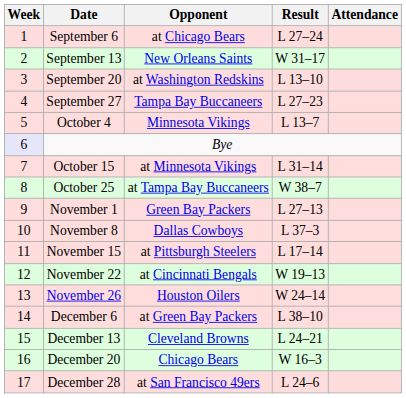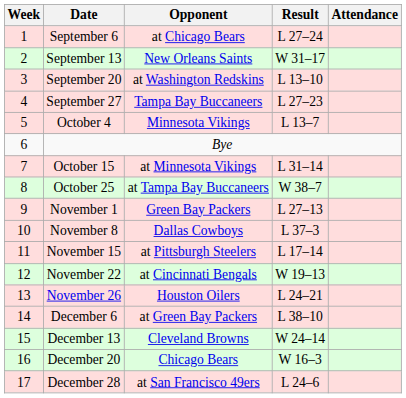 <table class="wikitable" align="center">
 <tr>
 <th>Week</th>
 <th>Date</th>
 <th>Opponent</th>
 <th>Result</th>
 <th>Attendance</th>
 </tr>
 <tr style="background: #ffdddd;" align="center">
 <td>1</td>
 <td>September 6</td>
 <td>at <a href='#'>Chicago Bears</a></td>
 <td>L 27–24</td>
 <td></td>
 </tr>
 <tr style="background: #ddffdd;" align="center">
 <td>2</td>
 <td>September 13</td>
 <td><a href='#'>New Orleans Saints</a></td>
 <td>W 31–17</td>
 <td></td>
 </tr>
 <tr style="background: #ffdddd;" align="center">
 <td>3</td>
 <td>September 20</td>
 <td>at <a href='#'>Washington Redskins</a></td>
 <td>L 13–10</td>
 <td></td>
 </tr>
 <tr style="background: #ffdddd;" align="center">
 <td>4</td>
 <td>September 27</td>
 <td><a href='#'>Tampa Bay Buccaneers</a></td>
 <td>L 27–23</td>
 <td></td>
 </tr>
 <tr style="background: #ffdddd;" align="center">
 <td>5</td>
 <td>October 4</td>
 <td><a href='#'>Minnesota Vikings</a></td>
 <td>L 13–7</td>
 <td></td>
 </tr>
 <tr align="center">
-<td style="background: lavender;">6</td>
+<td>6</td>
 <td colspan="4" align="center"><em>Bye</em></td>
 </tr>
 <tr style="background: #ffdddd;" align="center">
 <td>7</td>
 <td>October 15</td>
 <td>at <a href='#'>Minnesota Vikings</a></td>
 <td>L 31–14</td>
 <td></td>
 </tr>
 <tr style="background: #ddffdd;" align="center">
 <td>8</td>
 <td>October 25</td>
 <td>at <a href='#'>Tampa Bay Buccaneers</a></td>
 <td>W 38–7</td>
 <td></td>
 </tr>
 <tr style="background: #ffdddd;" align="center">
 <td>9</td>
 <td>November 1</td>
 <td><a href='#'>Green Bay Packers</a></td>
 <td>L 27–13</td>
 <td></td>
 </tr>
 <tr style="background: #ffdddd;" align="center">
 <td>10</td>
 <td>November 8</td>
 <td><a href='#'>Dallas Cowboys</a></td>
 <td>L 37–3</td>
 <td></td>
 </tr>
 <tr style="background: #ffdddd;" align="center">
 <td>11</td>
 <td>November 15</td>
 <td>at <a href='#'>Pittsburgh Steelers</a></td>
 <td>L 17–14</td>
 <td></td>
 </tr>
 <tr style="background: #ddffdd;" align="center">
 <td>12</td>
 <td>November 22</td>
 <td>at <a href='#'>Cincinnati Bengals</a></td>
 <td>W 19–13</td>
 <td></td>
 </tr>
 <tr style="background: #ffdddd;" align="center">
 <td>13</td>
 <td><a href='#'>November 26</a></td>
 <td><a href='#'>Houston Oilers</a></td>
-<td>W 24–14</td>
+<td>L 24–21</td>
 <td></td>
 </tr>
 <tr style="background: #ffdddd;" align="center">
 <td>14</td>
 <td>December 6</td>
 <td>at <a href='#'>Green Bay Packers</a></td>
 <td>L 38–10</td>
 <td></td>
 </tr>
 <tr style="background: #ddffdd;" align="center">
 <td>15</td>
 <td>December 13</td>
 <td><a href='#'>Cleveland Browns</a></td>
-<td>L 24–21</td>
+<td>W 24–14</td>
 <td></td>
 </tr>
 <tr style="background: #ddffdd;" align="center">
 <td>16</td>
 <td>December 20</td>
 <td><a href='#'>Chicago Bears</a></td>
 <td>W 16–3</td>
 <td></td>
 </tr>
 <tr style="background: #ffdddd;" align="center">
 <td>17</td>
 <td>December 28</td>
 <td>at <a href='#'>San Francisco 49ers</a></td>
 <td>L 24–6</td>
 <td></td>
 </tr>
 </table>
